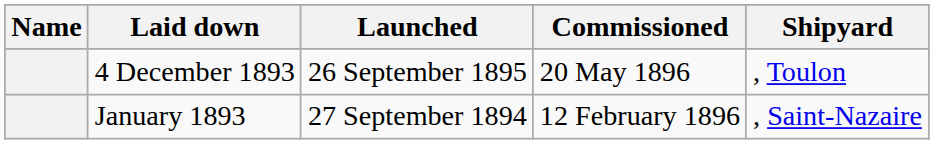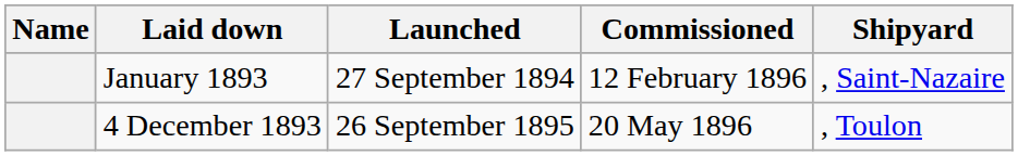 <table class="wikitable plainrowheaders">
 <tr>
 <th scope="col">Name</th>
 <th scope="col">Laid down</th>
 <th scope="col">Launched</th>
 <th scope="col">Commissioned</th>
 <th scope="col">Shipyard</th>
 </tr>
 <tr>
 <th scope="row"></th>
+<td>January 1893</td>
+<td>27 September 1894</td>
+<td>12 February 1896</td>
+<td>, <a href='#'>Saint-Nazaire</a></td>
+</tr>
+<tr>
+<th scope="row"></th>
 <td>4 December 1893</td>
 <td>26 September 1895</td>
 <td>20 May 1896</td>
 <td>, <a href='#'>Toulon</a></td>
 </tr>
-<tr>
-<th scope="row"></th>
-<td>January 1893</td>
-<td>27 September 1894</td>
-<td>12 February 1896</td>
-<td>, <a href='#'>Saint-Nazaire</a></td>
-</tr>
 </table>
